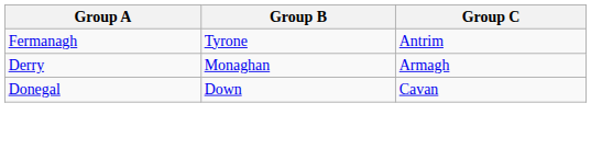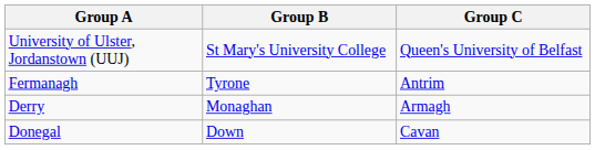 <table class="wikitable" style="text-align: center;">
 <tr>
 <th width="250">Group A</th>
 <th width="250">Group B</th>
 <th width="250">Group C</th>
+</tr>
+<tr>
+<td align=left><a href='#'>University of Ulster</a>, <a href='#'>Jordanstown</a> (UUJ)</td>
+<td align=left><a href='#'>St Mary's University College</a></td>
+<td align=left><a href='#'>Queen's University of Belfast</a></td>
 </tr>
 <tr>
 <td align=left><a href='#'>Fermanagh</a></td>
 <td align=left><a href='#'>Tyrone</a></td>
 <td align=left><a href='#'>Antrim</a></td>
 </tr>
 <tr>
 <td align=left><a href='#'>Derry</a></td>
 <td align=left><a href='#'>Monaghan</a></td>
 <td align=left><a href='#'>Armagh</a></td>
 </tr>
 <tr>
 <td align=left><a href='#'>Donegal</a></td>
 <td align=left><a href='#'>Down</a></td>
 <td align=left><a href='#'>Cavan</a></td>
 </tr>
 </table>
